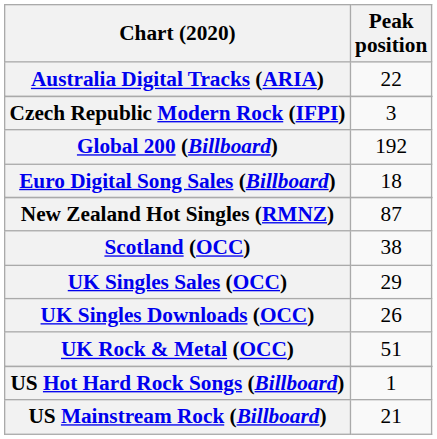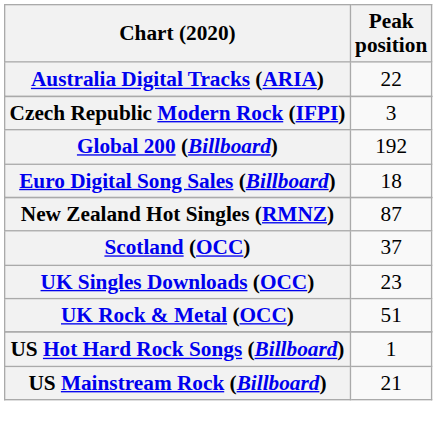 <table class="wikitable sortable plainrowheaders" style="text-align:center">
 <tr>
 <th scope="col">Chart (2020)</th>
 <th scope="col">Peak<br> position</th>
 </tr>
 <tr>
 <th scope="row"><a href='#'>Australia Digital Tracks</a> (<a href='#'>ARIA</a>)</th>
 <td>22</td>
 </tr>
 <tr>
 </tr>
 <tr>
 </tr>
 <tr>
 </tr>
 <tr>
 <th scope="row">Czech Republic <a href='#'>Modern Rock</a> (<a href='#'>IFPI</a>)</th>
 <td>3</td>
 </tr>
 <tr>
 <th scope="row"><a href='#'>Global 200</a> (<em><a href='#'>Billboard</a></em>)</th>
 <td>192</td>
 </tr>
 <tr>
 <th scope="row"><a href='#'>Euro Digital Song Sales</a> (<em><a href='#'>Billboard</a></em>)</th>
 <td>18</td>
 </tr>
 <tr>
 </tr>
 <tr>
 <th scope="row">New Zealand Hot Singles (<a href='#'>RMNZ</a>)</th>
 <td>87</td>
 </tr>
 <tr>
 <th scope="row"><a href='#'>Scotland</a> (<a href='#'>OCC</a>)</th>
-<td>38</td>
-</tr>
-<tr>
-<th scope="row"><a href='#'>UK Singles Sales</a> (<a href='#'>OCC</a>)</th>
-<td>29</td>
+<td>37</td>
 </tr>
 <tr>
 <th scope="row"><a href='#'>UK Singles Downloads</a> (<a href='#'>OCC</a>)</th>
-<td>26</td>
+<td>23</td>
 </tr>
 <tr>
 <th scope="row"><a href='#'>UK Rock & Metal</a> (<a href='#'>OCC</a>)</th>
 <td>51</td>
 </tr>
 <tr>
 </tr>
 <tr>
 </tr>
 <tr>
 <th scope="row">US <a href='#'>Hot Hard Rock Songs</a> (<em><a href='#'>Billboard</a></em>)</th>
 <td>1</td>
 </tr>
 <tr>
 <th scope="row">US <a href='#'>Mainstream Rock</a> (<em><a href='#'>Billboard</a></em>)</th>
 <td>21</td>
 </tr>
 </table>
